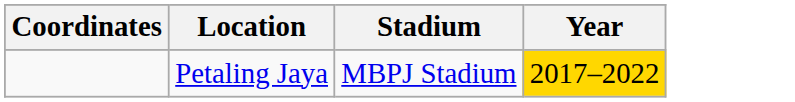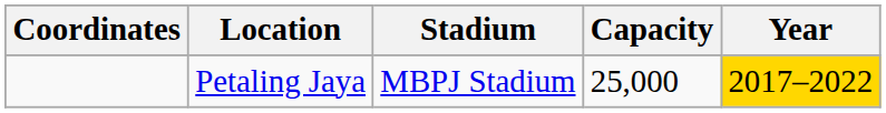 <table class="wikitable sortable">
 <tr>
 <th>Coordinates</th>
 <th>Location</th>
 <th>Stadium</th>
+<th>Capacity</th>
 <th>Year</th>
 </tr>
 <tr>
 <td></td>
 <td><a href='#'>Petaling Jaya</a></td>
 <td><a href='#'>MBPJ Stadium</a></td>
+<td>25,000</td>
 <td style="background: gold;">2017–2022</td>
 </tr>
 </table>
